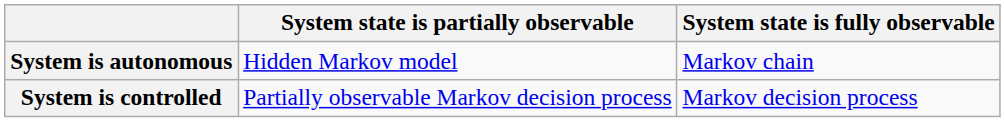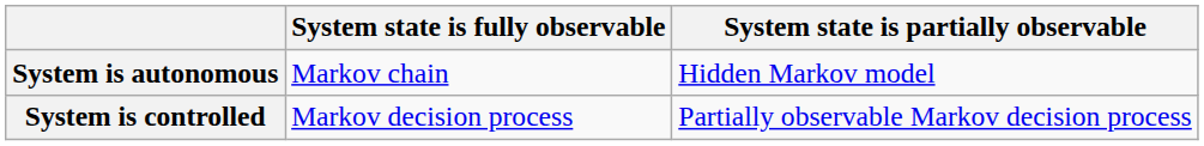 <table class="wikitable" style="border-spacing: 2px; border: 1px solid darkgray;">
 <tr>
 <th></th>
+<th>System state is fully observable</th>
 <th>System state is partially observable</th>
-<th>System state is fully observable</th>
 </tr>
 <tr>
 <th>System is autonomous</th>
+<td><a href='#'>Markov chain</a></td>
 <td><a href='#'>Hidden Markov model</a></td>
-<td><a href='#'>Markov chain</a></td>
 </tr>
 <tr>
 <th>System is controlled</th>
+<td><a href='#'>Markov decision process</a></td>
 <td><a href='#'>Partially observable Markov decision process</a></td>
-<td><a href='#'>Markov decision process</a></td>
 </tr>
 </table>
